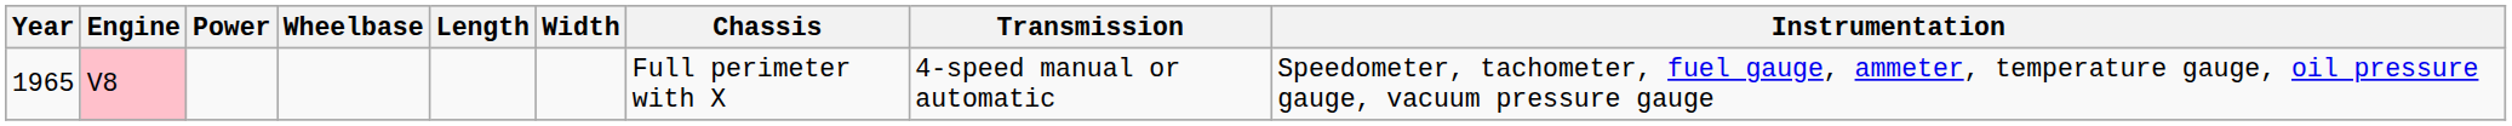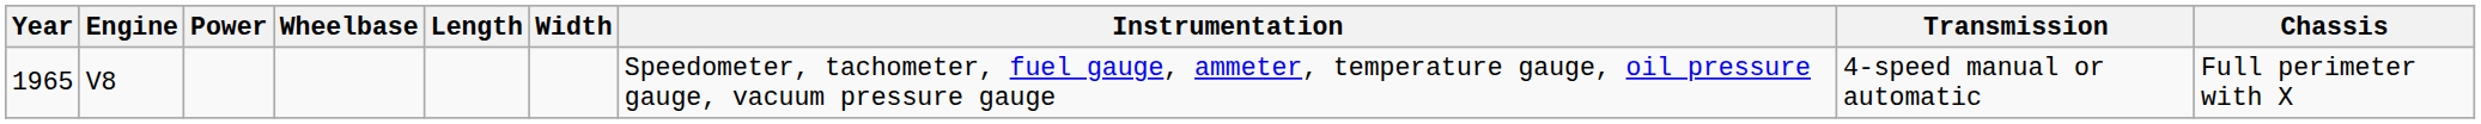 <table class="wikitable">
 <tr>
 <th>Year</th>
 <th>Engine</th>
 <th>Power</th>
 <th>Wheelbase</th>
 <th>Length</th>
 <th>Width</th>
+<th>Instrumentation</th>
+<th>Transmission</th>
 <th>Chassis</th>
-<th>Transmission</th>
-<th>Instrumentation</th>
 </tr>
 <tr>
 <td>1965</td>
-<td style="background: pink;"> V8</td>
+<td> V8</td>
 <td></td>
 <td></td>
 <td></td>
 <td></td>
+<td>Speedometer, tachometer, <a href='#'>fuel gauge</a>, <a href='#'>ammeter</a>, temperature gauge, <a href='#'>oil pressure</a> gauge, vacuum pressure gauge</td>
+<td>4-speed manual or automatic</td>
 <td>Full perimeter with X</td>
-<td>4-speed manual or automatic</td>
-<td>Speedometer, tachometer, <a href='#'>fuel gauge</a>, <a href='#'>ammeter</a>, temperature gauge, <a href='#'>oil pressure</a> gauge, vacuum pressure gauge</td>
 </tr>
 </table>
